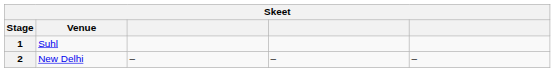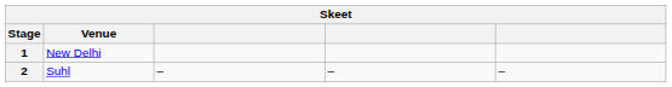 <table class="wikitable">
 <tr>
 <th colspan="5">Skeet</th>
 </tr>
 <tr>
 <th>Stage</th>
 <th width=140>Venue</th>
 <th width=220></th>
 <th width=220></th>
 <th width=220></th>
 </tr>
 <tr>
 <th>1</th>
-<td> <a href='#'>Suhl</a></td>
+<td> <a href='#'>New Delhi</a></td>
 <td></td>
 <td></td>
 <td></td>
 </tr>
 <tr>
 <th>2</th>
-<td> <a href='#'>New Delhi</a></td>
+<td> <a href='#'>Suhl</a></td>
 <td –>–</td>
 <td –>–</td>
 <td –>–</td>
 </tr>
 </table>
